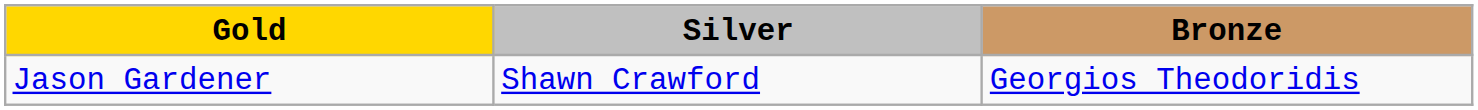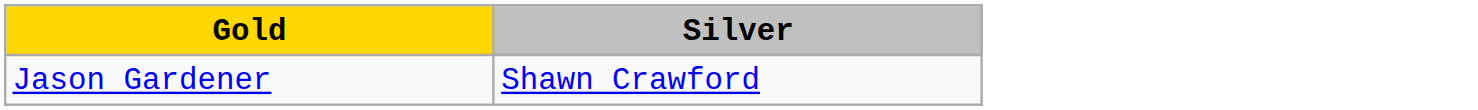 <table class="wikitable" style="text-align:left">
 <tr align="center">
 <td width=200 bgcolor=gold><strong>Gold</strong></td>
 <td width=200 bgcolor=silver><strong>Silver</strong></td>
-<td width=200 bgcolor=CC9966><strong>Bronze</strong></td>
 </tr>
 <tr>
 <td><a href='#'>Jason Gardener</a><br><em></em></td>
 <td><a href='#'>Shawn Crawford</a><br><em></em></td>
-<td><a href='#'>Georgios Theodoridis</a><br><em></em></td>
 </tr>
 </table>
